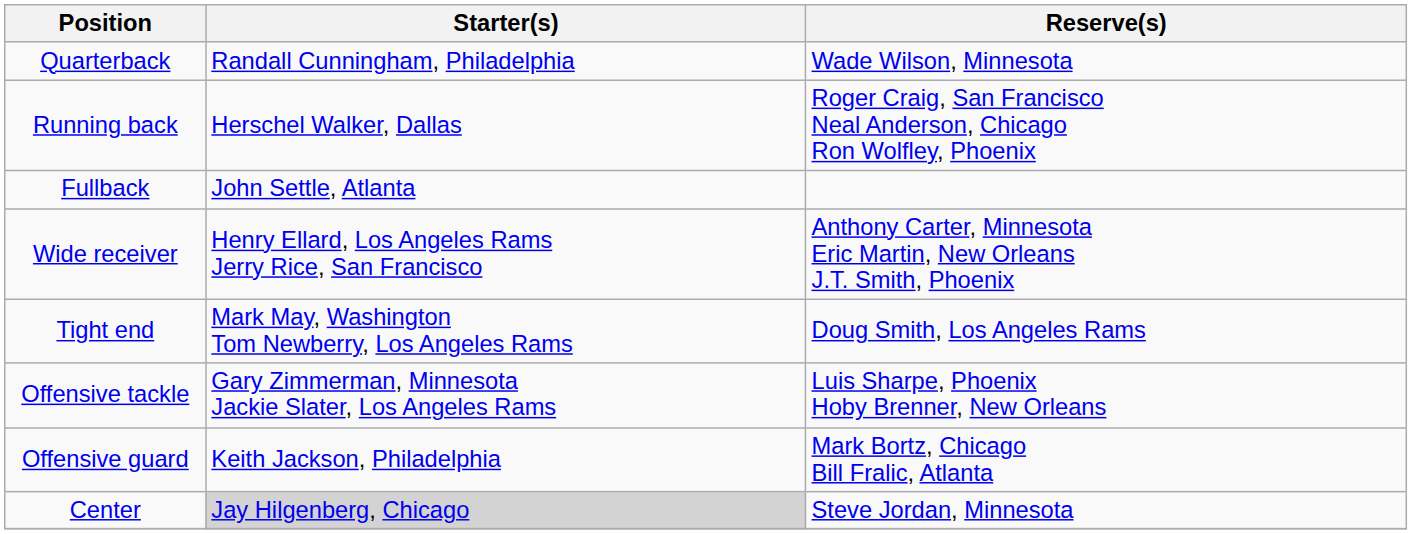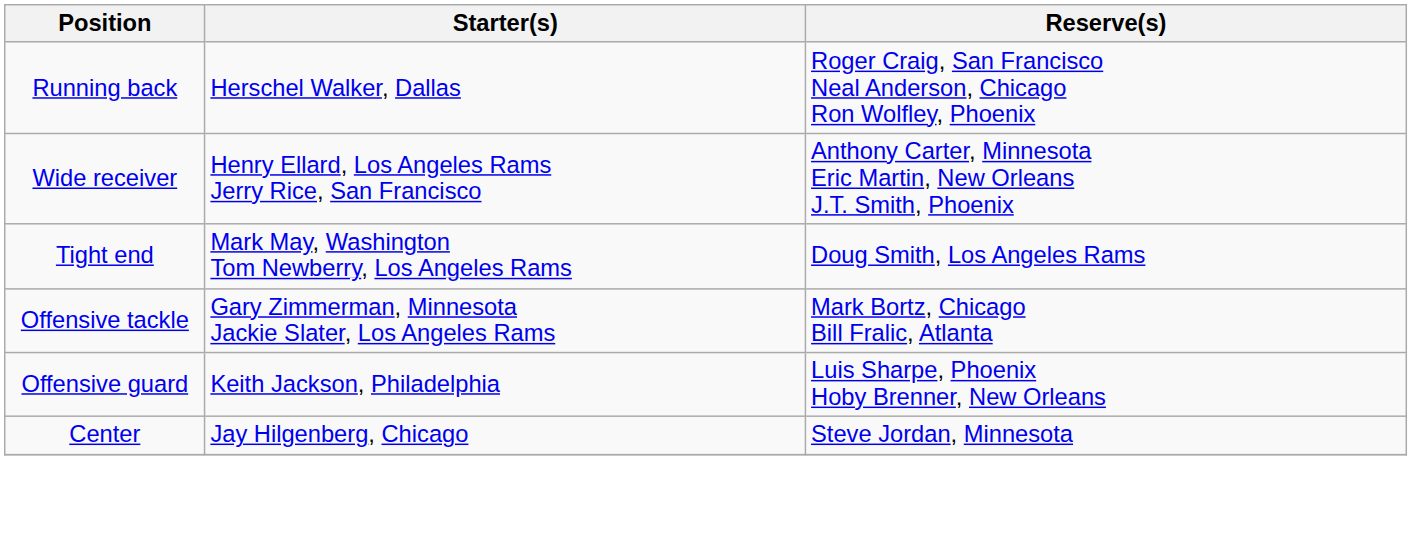 <table class="wikitable" width=75%>
 <tr>
 <th width=10%>Position</th>
 <th width=30%>Starter(s)</th>
 <th width=30%>Reserve(s)</th>
 </tr>
 <tr>
-<td align=center><a href='#'>Quarterback</a></td>
-<td> <a href='#'>Randall Cunningham</a>, <a href='#'>Philadelphia</a></td>
-<td> <a href='#'>Wade Wilson</a>, <a href='#'>Minnesota</a></td>
-</tr>
-<tr>
 <td align=center><a href='#'>Running back</a></td>
 <td> <a href='#'>Herschel Walker</a>, <a href='#'>Dallas</a></td>
 <td> <a href='#'>Roger Craig</a>, <a href='#'>San Francisco</a><br> <a href='#'>Neal Anderson</a>, <a href='#'>Chicago</a><br> <a href='#'>Ron Wolfley</a>, <a href='#'>Phoenix</a></td>
-</tr>
-<tr>
-<td align=center><a href='#'>Fullback</a></td>
-<td> <a href='#'>John Settle</a>, <a href='#'>Atlanta</a></td>
-<td></td>
 </tr>
 <tr>
 <td align=center><a href='#'>Wide receiver</a></td>
 <td> <a href='#'>Henry Ellard</a>, <a href='#'>Los Angeles Rams</a><br> <a href='#'>Jerry Rice</a>, <a href='#'>San Francisco</a></td>
 <td> <a href='#'>Anthony Carter</a>, <a href='#'>Minnesota</a><br> <a href='#'>Eric Martin</a>, <a href='#'>New Orleans</a><br> <a href='#'>J.T. Smith</a>, <a href='#'>Phoenix</a></td>
 </tr>
 <tr>
 <td align=center><a href='#'>Tight end</a></td>
 <td> <a href='#'>Mark May</a>, <a href='#'>Washington</a><br> <a href='#'>Tom Newberry</a>, <a href='#'>Los Angeles Rams</a></td>
 <td> <a href='#'>Doug Smith</a>, <a href='#'>Los Angeles Rams</a></td>
 </tr>
 <tr>
 <td align=center><a href='#'>Offensive tackle</a></td>
 <td> <a href='#'>Gary Zimmerman</a>, <a href='#'>Minnesota</a><br> <a href='#'>Jackie Slater</a>, <a href='#'>Los Angeles Rams</a></td>
-<td> <a href='#'>Luis Sharpe</a>, <a href='#'>Phoenix</a><br> <a href='#'>Hoby Brenner</a>, <a href='#'>New Orleans</a></td>
+<td> <a href='#'>Mark Bortz</a>, <a href='#'>Chicago</a><br> <a href='#'>Bill Fralic</a>, <a href='#'>Atlanta</a></td>
 </tr>
 <tr>
 <td align=center><a href='#'>Offensive guard</a></td>
 <td> <a href='#'>Keith Jackson</a>, <a href='#'>Philadelphia</a></td>
-<td> <a href='#'>Mark Bortz</a>, <a href='#'>Chicago</a><br> <a href='#'>Bill Fralic</a>, <a href='#'>Atlanta</a></td>
+<td> <a href='#'>Luis Sharpe</a>, <a href='#'>Phoenix</a><br> <a href='#'>Hoby Brenner</a>, <a href='#'>New Orleans</a></td>
 </tr>
 <tr>
 <td align=center><a href='#'>Center</a></td>
-<td style="background: lightgrey;"> <a href='#'>Jay Hilgenberg</a>, <a href='#'>Chicago</a></td>
+<td> <a href='#'>Jay Hilgenberg</a>, <a href='#'>Chicago</a></td>
 <td> <a href='#'>Steve Jordan</a>, <a href='#'>Minnesota</a></td>
 </tr>
 <tr>
 </tr>
 </table>
